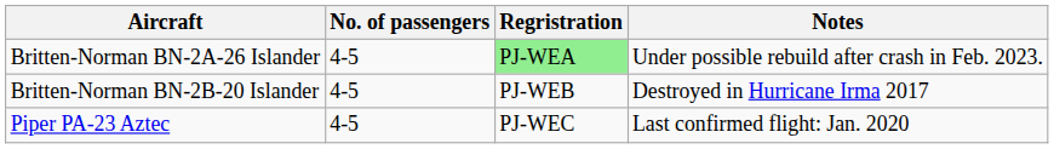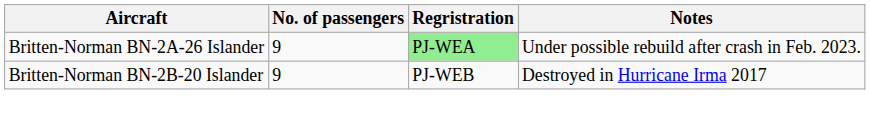 <table class="wikitable">
 <tr>
 <th>Aircraft</th>
 <th>No. of passengers</th>
 <th>Regristration</th>
 <th>Notes</th>
 </tr>
 <tr>
 <td>Britten-Norman BN-2A-26 Islander</td>
-<td>4-5</td>
+<td>9</td>
 <td style="background: lightgreen;">PJ-WEA</td>
 <td>Under possible rebuild after crash in Feb. 2023.</td>
 </tr>
 <tr>
 <td>Britten-Norman BN-2B-20 Islander</td>
-<td>4-5</td>
+<td>9</td>
 <td>PJ-WEB</td>
 <td>Destroyed in <a href='#'>Hurricane Irma</a> 2017</td>
 </tr>
-<tr>
-<td><a href='#'>Piper PA-23 Aztec</a></td>
-<td>4-5</td>
-<td>PJ-WEC</td>
-<td>Last confirmed flight: Jan. 2020</td>
-</tr>
 </table>
